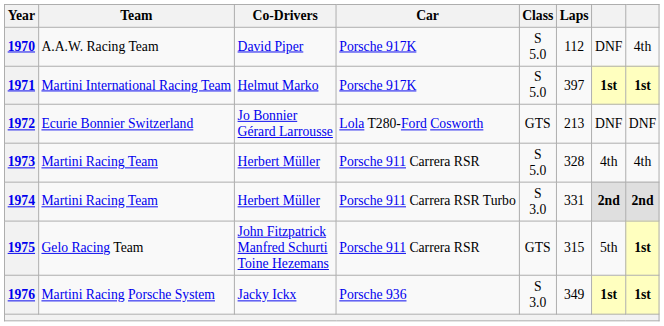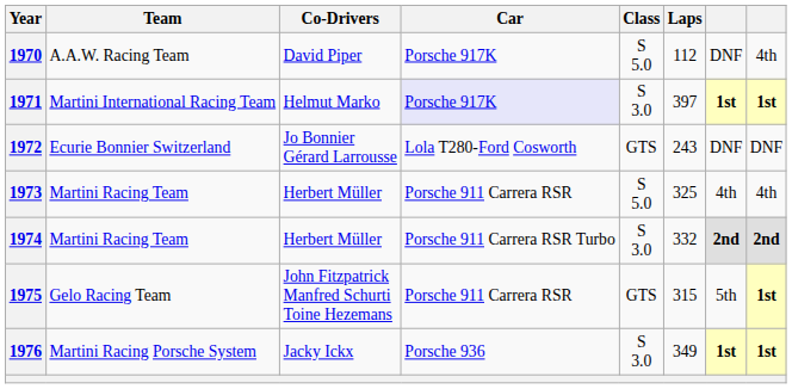 <table class="wikitable" style="text-align:center; font-size:90%">
 <tr>
 <th>Year</th>
 <th>Team</th>
 <th>Co-Drivers</th>
 <th>Car</th>
 <th>Class</th>
 <th>Laps</th>
 <th></th>
 <th></th>
 </tr>
 <tr>
 <th><a href='#'>1970</a></th>
 <td align="left"> A.A.W. Racing Team</td>
 <td align="left"> <a href='#'>David Piper</a></td>
 <td align="left"><a href='#'>Porsche 917K</a></td>
 <td>S<br>5.0</td>
 <td>112</td>
 <td>DNF</td>
 <td>4th</td>
 </tr>
 <tr>
 <th><a href='#'>1971</a></th>
 <td align="left"> <a href='#'>Martini International Racing Team</a></td>
 <td align="left"> <a href='#'>Helmut Marko</a></td>
-<td align="left"><a href='#'>Porsche 917K</a></td>
-<td>S<br>5.0</td>
+<td align="left" style="background: lavender;"><a href='#'>Porsche 917K</a></td>
+<td>S<br>3.0</td>
 <td>397</td>
 <td style="background:#FFFFBF;"><strong>1st</strong></td>
 <td style="background:#FFFFBF;"><strong>1st</strong></td>
 </tr>
 <tr>
 <th><a href='#'>1972</a></th>
 <td align="left"> <a href='#'>Ecurie Bonnier Switzerland</a></td>
 <td align="left"> <a href='#'>Jo Bonnier</a><br> <a href='#'>Gérard Larrousse</a></td>
 <td align="left"><a href='#'>Lola</a> T280-<a href='#'>Ford</a> <a href='#'>Cosworth</a></td>
 <td>GTS</td>
-<td>213</td>
+<td>243</td>
 <td>DNF</td>
 <td>DNF</td>
 </tr>
 <tr>
 <th><a href='#'>1973</a></th>
 <td align="left"> <a href='#'>Martini Racing Team</a></td>
 <td align="left"> <a href='#'>Herbert Müller</a></td>
 <td align="left"><a href='#'>Porsche 911</a> Carrera RSR</td>
 <td>S<br>5.0</td>
-<td>328</td>
+<td>325</td>
 <td>4th</td>
 <td>4th</td>
 </tr>
 <tr>
 <th><a href='#'>1974</a></th>
 <td align="left"> <a href='#'>Martini Racing Team</a></td>
 <td align="left"> <a href='#'>Herbert Müller</a></td>
 <td align="left"><a href='#'>Porsche 911</a> Carrera RSR Turbo</td>
 <td>S<br>3.0</td>
-<td>331</td>
+<td>332</td>
 <td style="background:#DFDFDF;"><strong>2nd</strong></td>
 <td style="background:#DFDFDF;"><strong>2nd</strong></td>
 </tr>
 <tr>
 <th><a href='#'>1975</a></th>
 <td align="left"> <a href='#'>Gelo Racing</a> Team</td>
 <td align="left"> <a href='#'>John Fitzpatrick</a><br> <a href='#'>Manfred Schurti</a><br> <a href='#'>Toine Hezemans</a></td>
 <td align="left"><a href='#'>Porsche 911</a> Carrera RSR</td>
 <td>GTS</td>
 <td>315</td>
 <td>5th</td>
 <td style="background:#FFFFBF;"><strong>1st</strong></td>
 </tr>
 <tr>
 <th><a href='#'>1976</a></th>
 <td align="left"> <a href='#'>Martini Racing</a> <a href='#'>Porsche System</a></td>
 <td align="left"> <a href='#'>Jacky Ickx</a></td>
 <td align="left"><a href='#'>Porsche 936</a></td>
 <td>S<br>3.0</td>
 <td>349</td>
 <td style="background:#FFFFBF;"><strong>1st</strong></td>
 <td style="background:#FFFFBF;"><strong>1st</strong></td>
 </tr>
 <tr>
 <th colspan="8"></th>
 </tr>
 </table>
